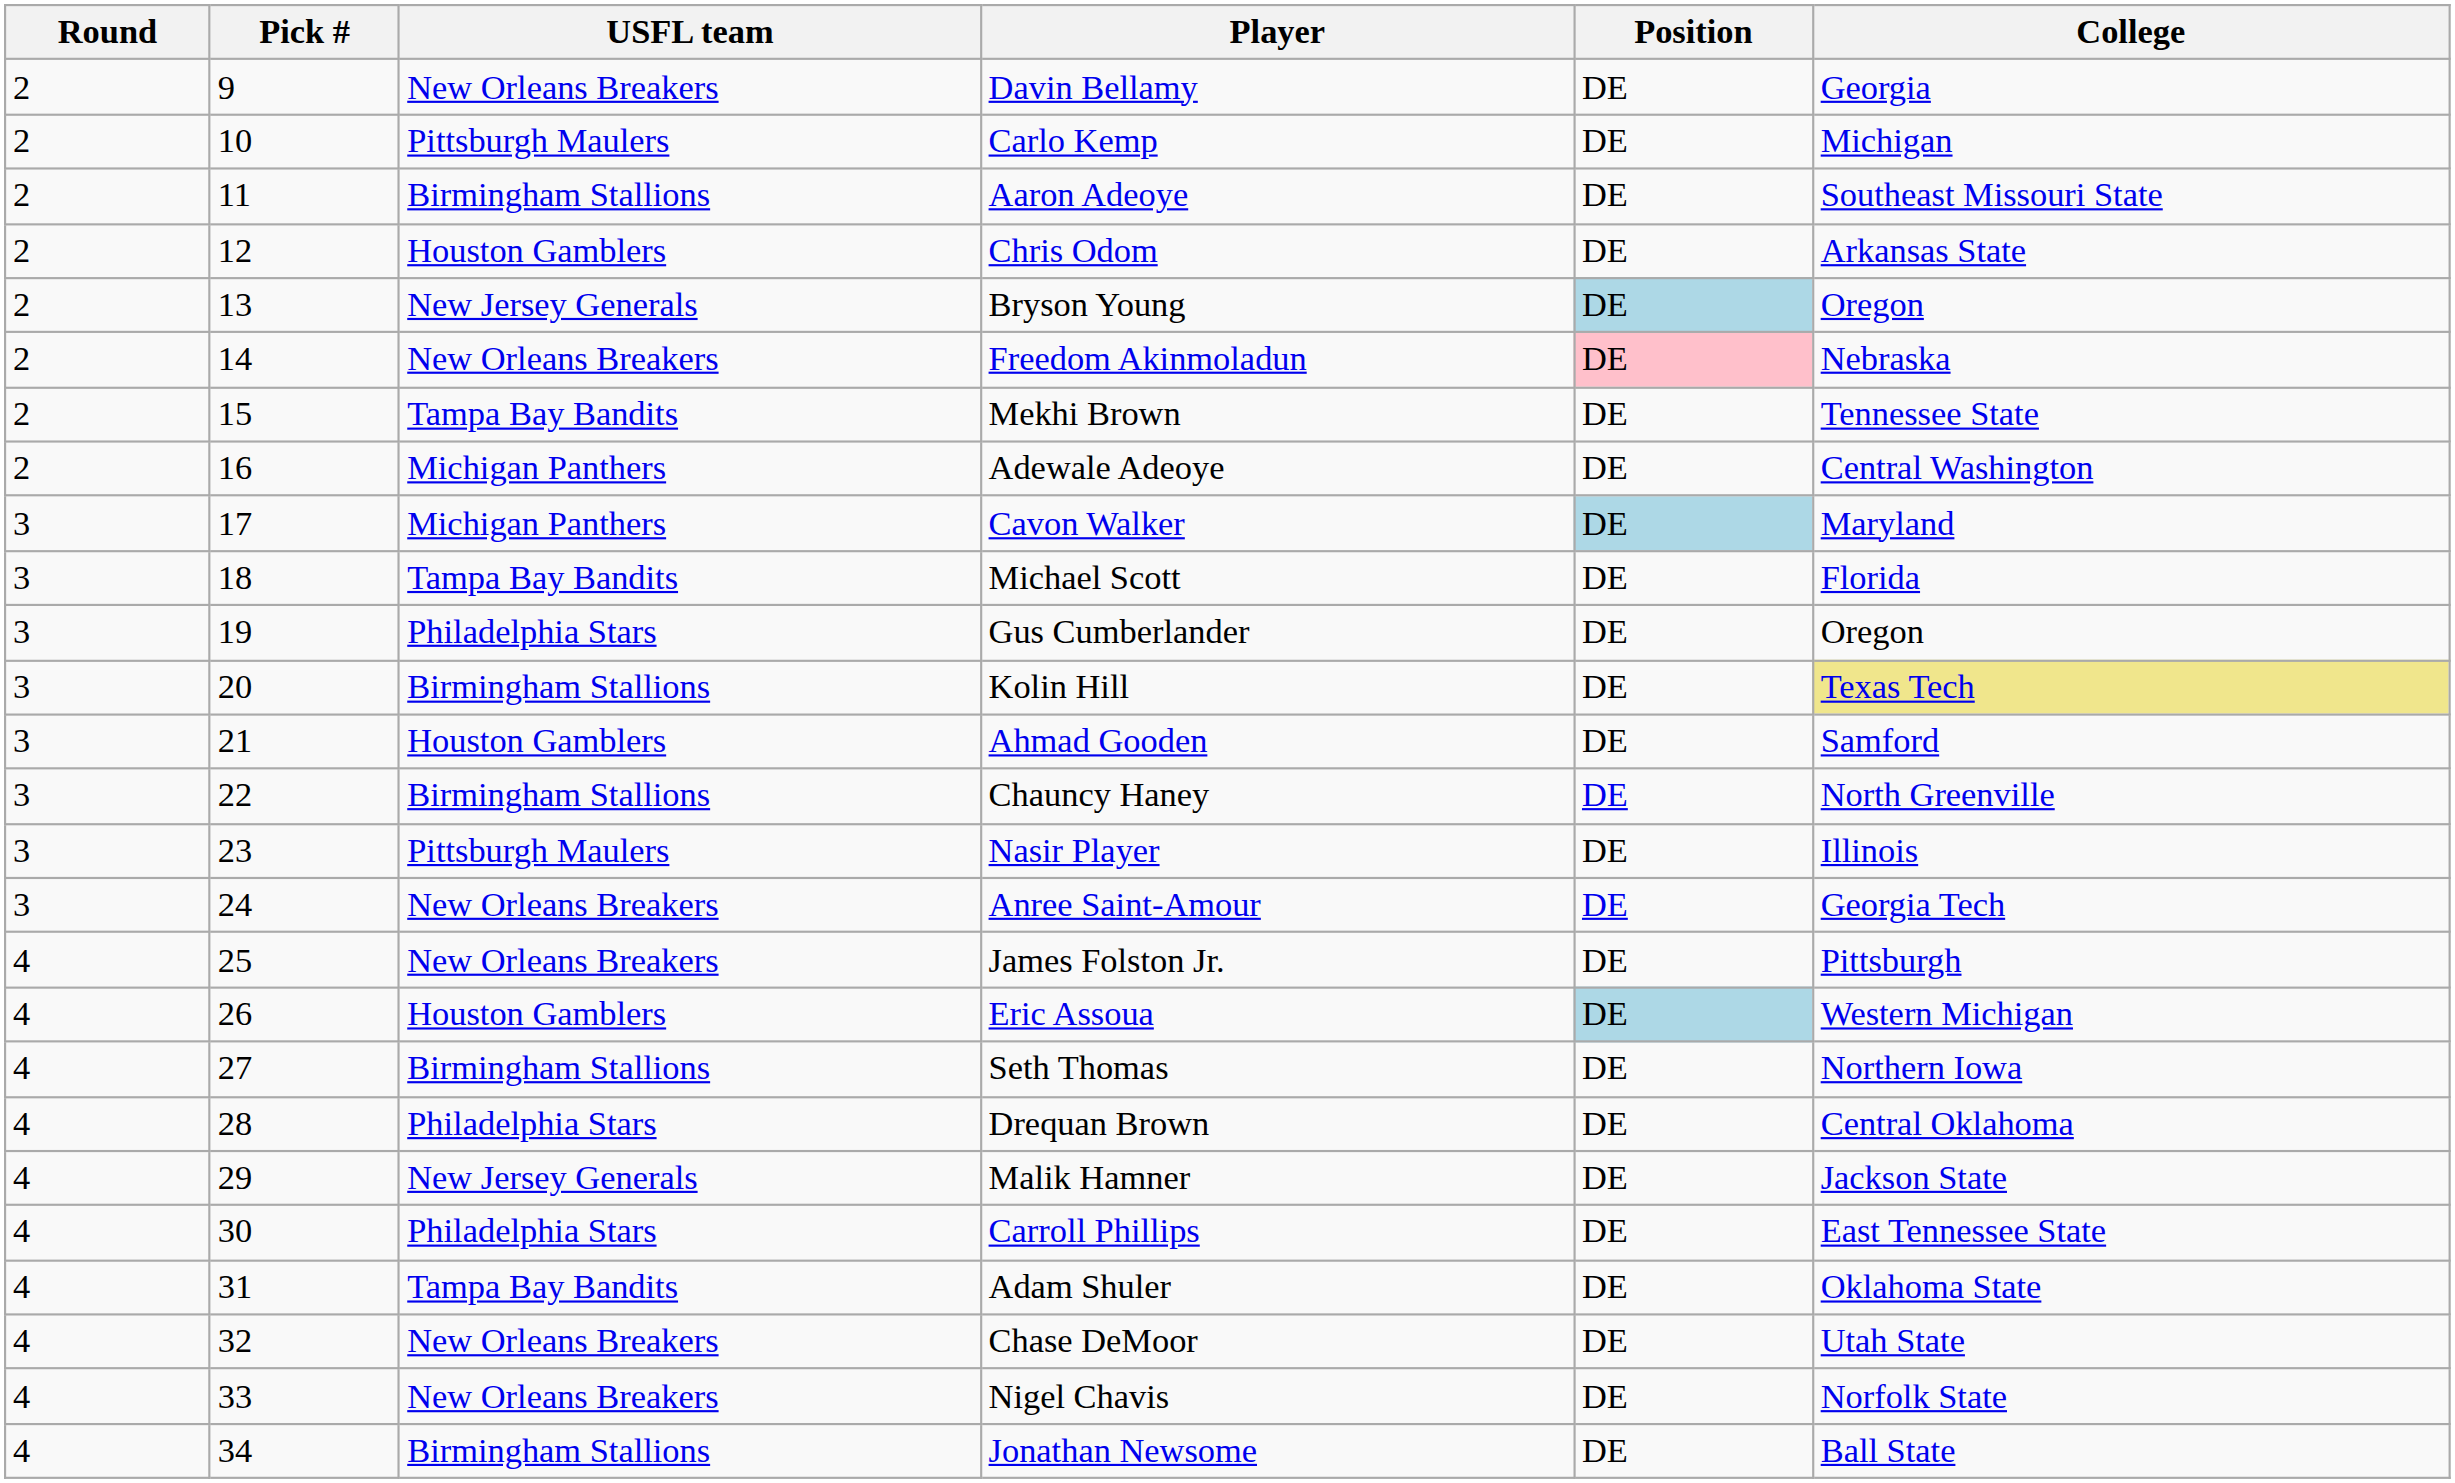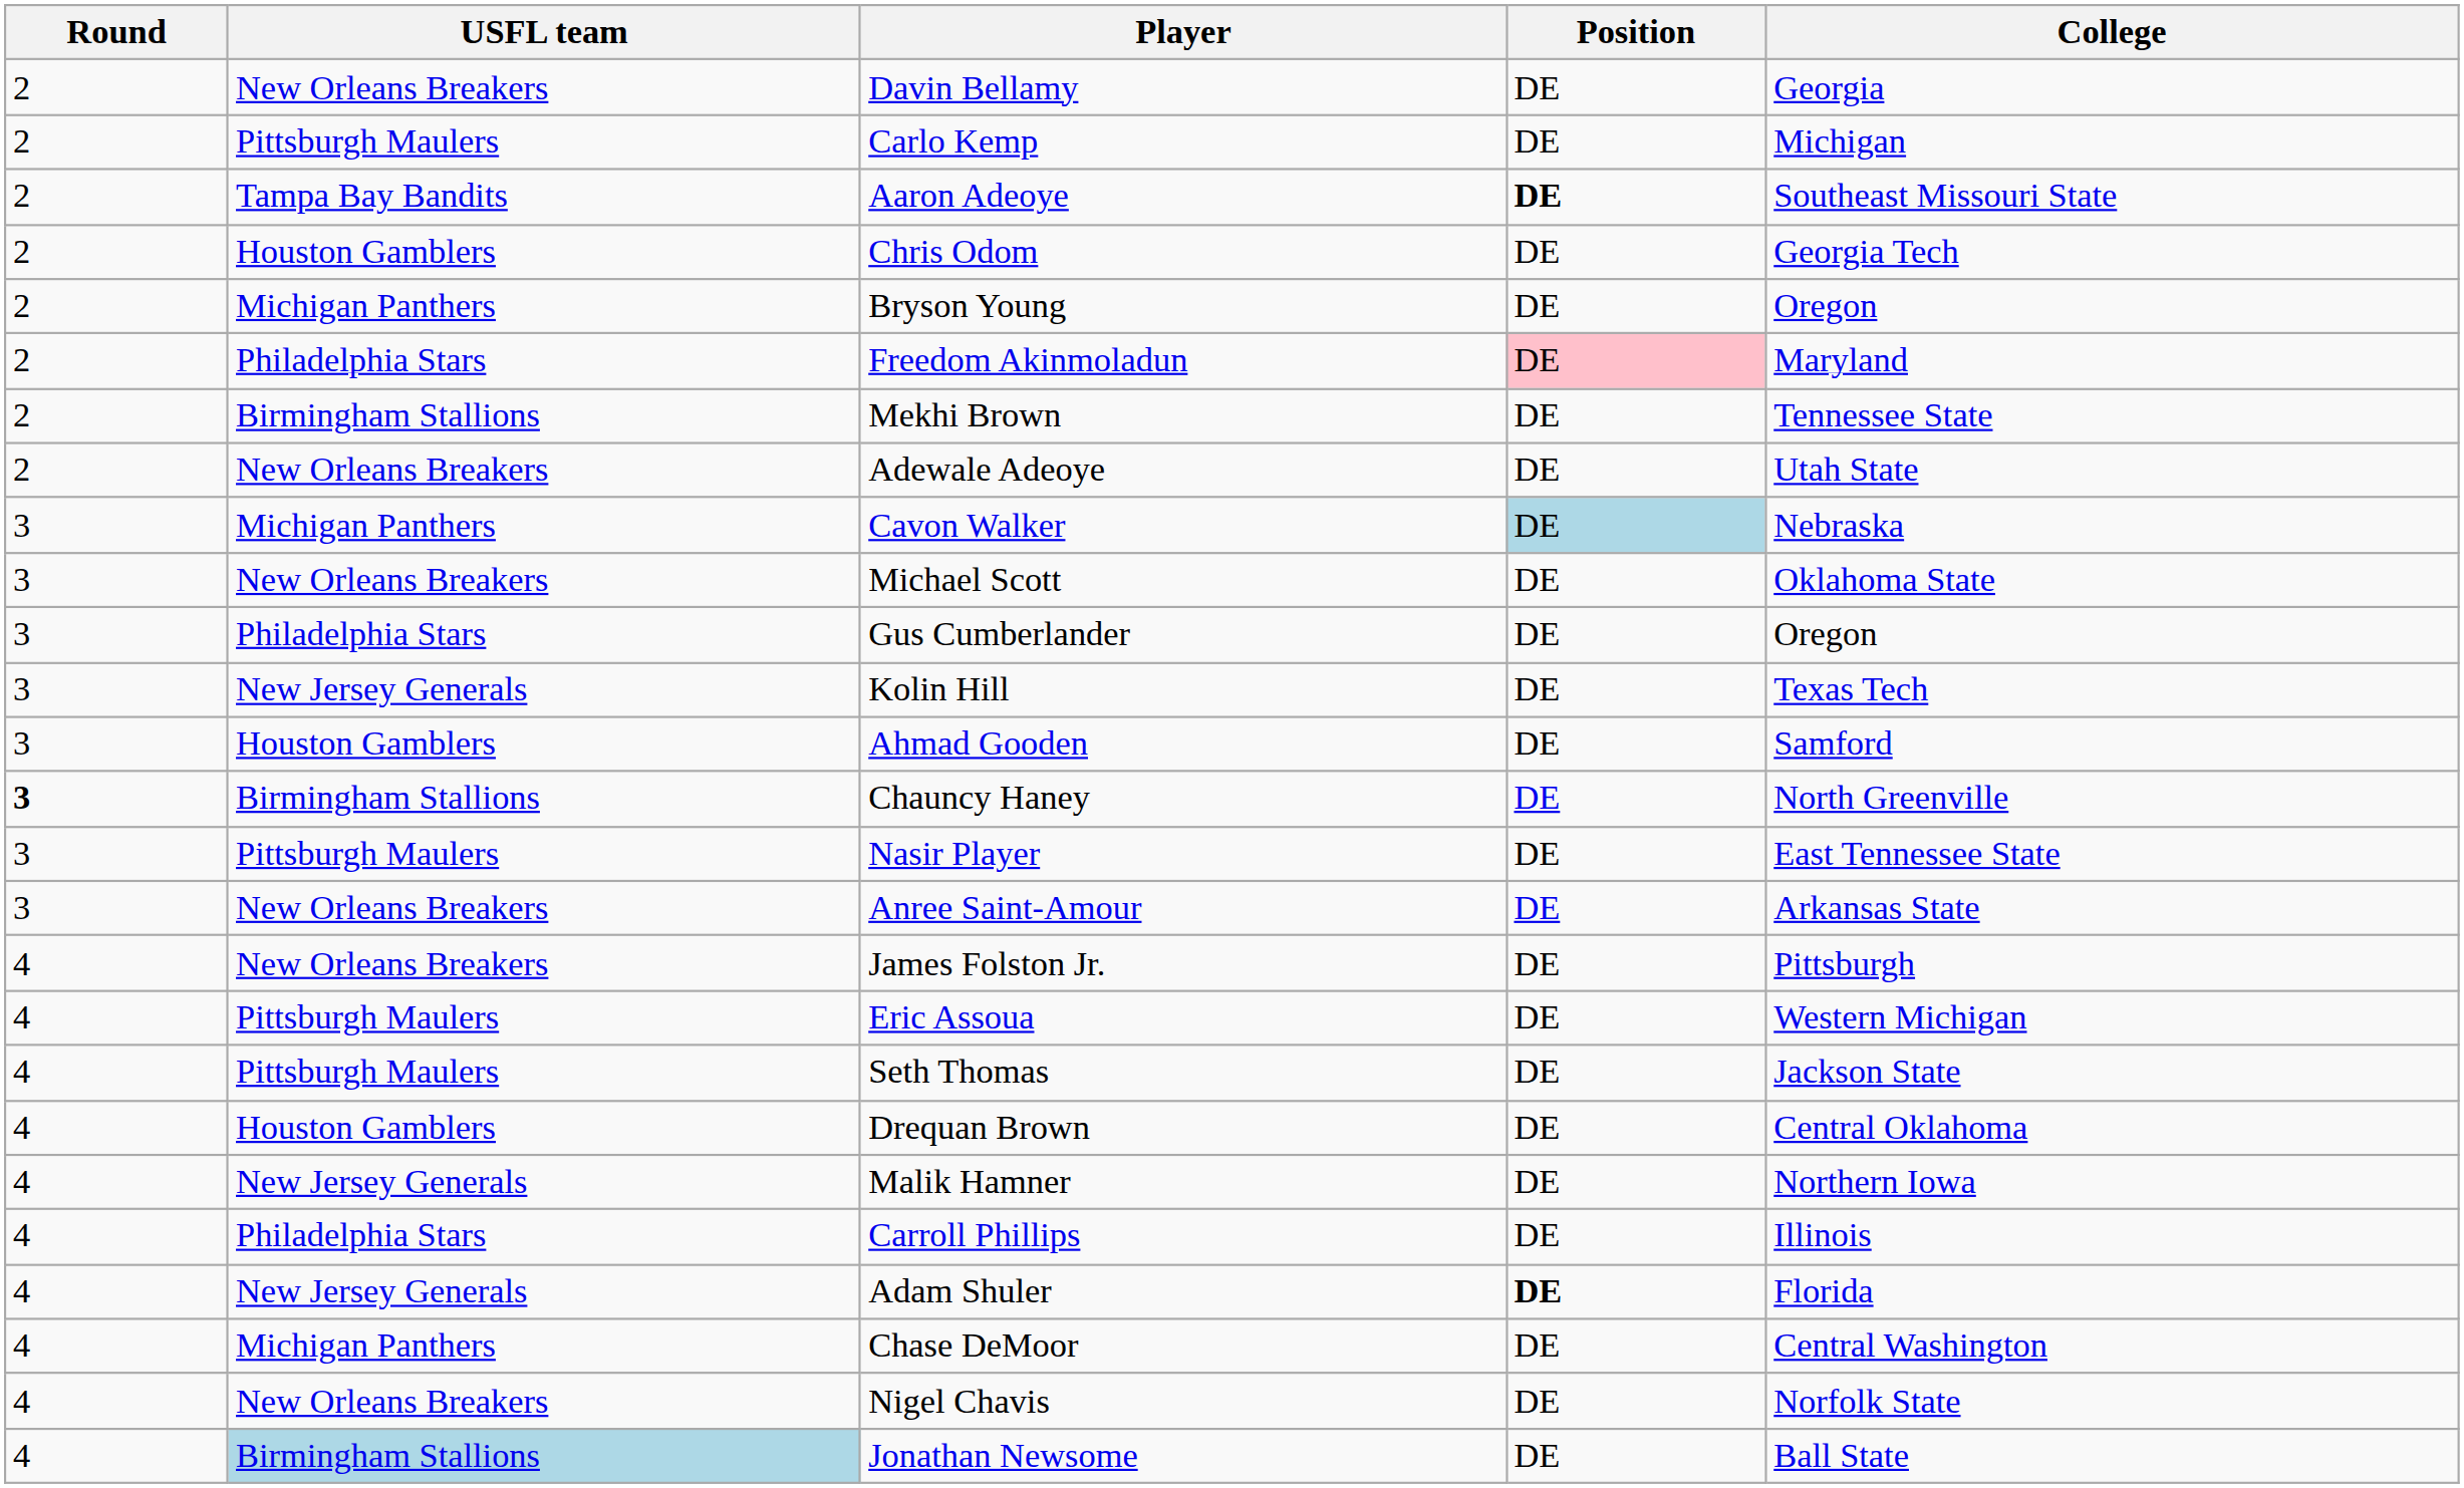 <table class="wikitable sortable sortable" style="width: 90%">
 <tr>
 <th>Round</th>
-<th>Pick #</th>
 <th>USFL team</th>
 <th>Player</th>
 <th>Position</th>
 <th>College</th>
 </tr>
 <tr>
 <td>2</td>
-<td>9</td>
 <td><a href='#'>New Orleans Breakers</a></td>
 <td><a href='#'>Davin Bellamy</a></td>
 <td>DE</td>
 <td><a href='#'>Georgia</a></td>
 </tr>
 <tr>
 <td>2</td>
-<td>10</td>
 <td><a href='#'>Pittsburgh Maulers</a></td>
 <td><a href='#'>Carlo Kemp</a></td>
 <td>DE</td>
 <td><a href='#'>Michigan</a></td>
 </tr>
 <tr>
 <td>2</td>
-<td>11</td>
-<td><a href='#'>Birmingham Stallions</a></td>
+<td><a href='#'>Tampa Bay Bandits</a></td>
 <td><a href='#'>Aaron Adeoye</a></td>
-<td>DE</td>
+<td><strong>DE</strong></td>
 <td><a href='#'>Southeast Missouri State</a></td>
 </tr>
 <tr>
 <td>2</td>
-<td>12</td>
 <td><a href='#'>Houston Gamblers</a></td>
 <td><a href='#'>Chris Odom</a></td>
 <td>DE</td>
-<td><a href='#'>Arkansas State</a></td>
+<td><a href='#'>Georgia Tech</a></td>
 </tr>
 <tr>
 <td>2</td>
-<td>13</td>
-<td><a href='#'>New Jersey Generals</a></td>
+<td><a href='#'>Michigan Panthers</a></td>
 <td>Bryson Young</td>
-<td style="background: lightblue;">DE</td>
+<td>DE</td>
 <td><a href='#'>Oregon</a></td>
 </tr>
 <tr>
 <td>2</td>
-<td>14</td>
-<td><a href='#'>New Orleans Breakers</a></td>
+<td><a href='#'>Philadelphia Stars</a></td>
 <td><a href='#'>Freedom Akinmoladun</a></td>
 <td style="background: pink;">DE</td>
-<td><a href='#'>Nebraska</a></td>
+<td><a href='#'>Maryland</a></td>
 </tr>
 <tr>
 <td>2</td>
-<td>15</td>
-<td><a href='#'>Tampa Bay Bandits</a></td>
+<td><a href='#'>Birmingham Stallions</a></td>
 <td>Mekhi Brown</td>
 <td>DE</td>
 <td><a href='#'>Tennessee State</a></td>
 </tr>
 <tr>
 <td>2</td>
-<td>16</td>
-<td><a href='#'>Michigan Panthers</a></td>
+<td><a href='#'>New Orleans Breakers</a></td>
 <td>Adewale Adeoye</td>
 <td>DE</td>
-<td><a href='#'>Central Washington</a></td>
+<td><a href='#'>Utah State</a></td>
 </tr>
 <tr>
 <td>3</td>
-<td>17</td>
 <td><a href='#'>Michigan Panthers</a></td>
 <td><a href='#'>Cavon Walker</a></td>
 <td style="background: lightblue;">DE</td>
-<td><a href='#'>Maryland</a></td>
+<td><a href='#'>Nebraska</a></td>
 </tr>
 <tr>
 <td>3</td>
-<td>18</td>
-<td><a href='#'>Tampa Bay Bandits</a></td>
+<td><a href='#'>New Orleans Breakers</a></td>
 <td>Michael Scott</td>
 <td>DE</td>
-<td><a href='#'>Florida</a></td>
+<td><a href='#'>Oklahoma State</a></td>
 </tr>
 <tr>
 <td>3</td>
-<td>19</td>
 <td><a href='#'>Philadelphia Stars</a></td>
 <td>Gus Cumberlander</td>
 <td>DE</td>
 <td>Oregon</td>
 </tr>
 <tr>
 <td>3</td>
-<td>20</td>
-<td><a href='#'>Birmingham Stallions</a></td>
+<td><a href='#'>New Jersey Generals</a></td>
 <td>Kolin Hill</td>
 <td>DE</td>
-<td style="background: khaki;"><a href='#'>Texas Tech</a></td>
+<td><a href='#'>Texas Tech</a></td>
 </tr>
 <tr>
 <td>3</td>
-<td>21</td>
 <td><a href='#'>Houston Gamblers</a></td>
 <td><a href='#'>Ahmad Gooden</a></td>
 <td>DE</td>
 <td><a href='#'>Samford</a></td>
 </tr>
 <tr>
-<td>3</td>
-<td>22</td>
+<td><strong>3</strong></td>
 <td><a href='#'>Birmingham Stallions</a></td>
 <td>Chauncy Haney</td>
 <td><a href='#'>DE</a></td>
 <td><a href='#'>North Greenville</a></td>
 </tr>
 <tr>
 <td>3</td>
-<td>23</td>
 <td><a href='#'>Pittsburgh Maulers</a></td>
 <td><a href='#'>Nasir Player</a></td>
 <td>DE</td>
-<td><a href='#'>Illinois</a></td>
+<td><a href='#'>East Tennessee State</a></td>
 </tr>
 <tr>
 <td>3</td>
-<td>24</td>
 <td><a href='#'>New Orleans Breakers</a></td>
 <td><a href='#'>Anree Saint-Amour</a></td>
 <td><a href='#'>DE</a></td>
-<td><a href='#'>Georgia Tech</a></td>
+<td><a href='#'>Arkansas State</a></td>
 </tr>
 <tr>
 <td>4</td>
-<td>25</td>
 <td><a href='#'>New Orleans Breakers</a></td>
 <td>James Folston Jr.</td>
 <td>DE</td>
 <td><a href='#'>Pittsburgh</a></td>
 </tr>
 <tr>
 <td>4</td>
-<td>26</td>
-<td><a href='#'>Houston Gamblers</a></td>
+<td><a href='#'>Pittsburgh Maulers</a></td>
 <td><a href='#'>Eric Assoua</a></td>
-<td style="background: lightblue;">DE</td>
+<td>DE</td>
 <td><a href='#'>Western Michigan</a></td>
 </tr>
 <tr>
 <td>4</td>
-<td>27</td>
-<td><a href='#'>Birmingham Stallions</a></td>
+<td><a href='#'>Pittsburgh Maulers</a></td>
 <td>Seth Thomas</td>
 <td>DE</td>
-<td><a href='#'>Northern Iowa</a></td>
+<td><a href='#'>Jackson State</a></td>
 </tr>
 <tr>
 <td>4</td>
-<td>28</td>
-<td><a href='#'>Philadelphia Stars</a></td>
+<td><a href='#'>Houston Gamblers</a></td>
 <td>Drequan Brown</td>
 <td>DE</td>
 <td><a href='#'>Central Oklahoma</a></td>
 </tr>
 <tr>
 <td>4</td>
-<td>29</td>
 <td><a href='#'>New Jersey Generals</a></td>
 <td>Malik Hamner</td>
 <td>DE</td>
-<td><a href='#'>Jackson State</a></td>
+<td><a href='#'>Northern Iowa</a></td>
 </tr>
 <tr>
 <td>4</td>
-<td>30</td>
 <td><a href='#'>Philadelphia Stars</a></td>
 <td><a href='#'>Carroll Phillips</a></td>
 <td>DE</td>
-<td><a href='#'>East Tennessee State</a></td>
+<td><a href='#'>Illinois</a></td>
 </tr>
 <tr>
 <td>4</td>
-<td>31</td>
-<td><a href='#'>Tampa Bay Bandits</a></td>
+<td><a href='#'>New Jersey Generals</a></td>
 <td>Adam Shuler</td>
-<td>DE</td>
-<td><a href='#'>Oklahoma State</a></td>
+<td><strong>DE</strong></td>
+<td><a href='#'>Florida</a></td>
 </tr>
 <tr>
 <td>4</td>
-<td>32</td>
-<td><a href='#'>New Orleans Breakers</a></td>
+<td><a href='#'>Michigan Panthers</a></td>
 <td>Chase DeMoor</td>
 <td>DE</td>
-<td><a href='#'>Utah State</a></td>
+<td><a href='#'>Central Washington</a></td>
 </tr>
 <tr>
 <td>4</td>
-<td>33</td>
 <td><a href='#'>New Orleans Breakers</a></td>
 <td>Nigel Chavis</td>
 <td>DE</td>
 <td><a href='#'>Norfolk State</a></td>
 </tr>
 <tr>
 <td>4</td>
-<td>34</td>
-<td><a href='#'>Birmingham Stallions</a></td>
+<td style="background: lightblue;"><a href='#'>Birmingham Stallions</a></td>
 <td><a href='#'>Jonathan Newsome</a></td>
 <td>DE</td>
 <td><a href='#'>Ball State</a></td>
 </tr>
 </table>
